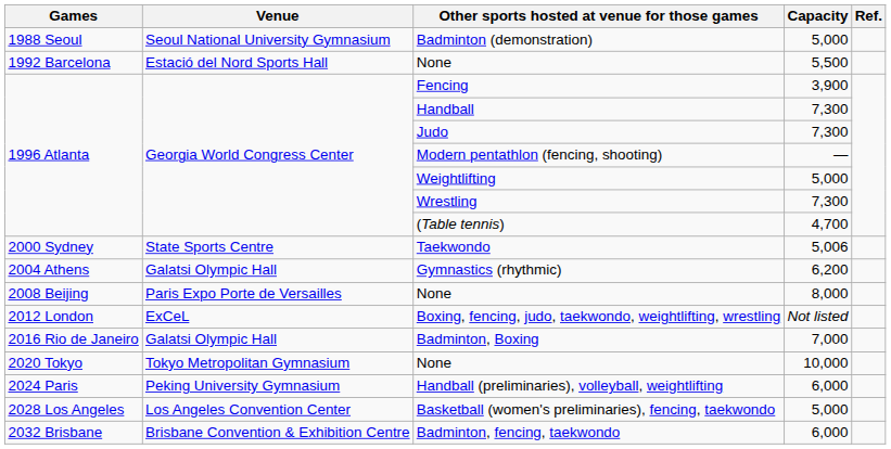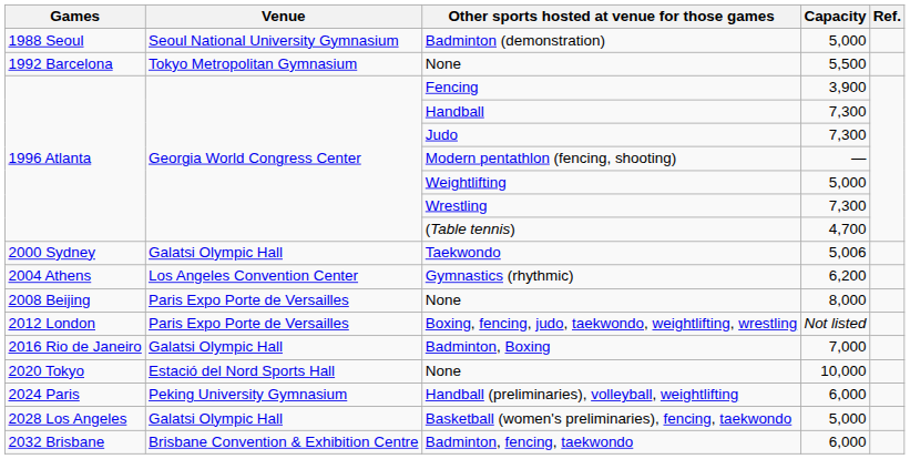 <table class="wikitable">
 <tr>
 <th>Games</th>
 <th>Venue</th>
 <th>Other sports hosted at venue for those games</th>
 <th>Capacity</th>
 <th>Ref.</th>
 </tr>
 <tr>
 <td><a href='#'>1988 Seoul</a></td>
 <td><a href='#'>Seoul National University Gymnasium</a></td>
 <td><a href='#'>Badminton</a> (demonstration)</td>
 <td align="right">5,000</td>
 <td align=center></td>
 </tr>
 <tr>
 <td><a href='#'>1992 Barcelona</a></td>
-<td><a href='#'>Estació del Nord Sports Hall</a></td>
+<td><a href='#'>Tokyo Metropolitan Gymnasium</a></td>
 <td>None</td>
 <td align="right">5,500</td>
 <td align=center></td>
 </tr>
 <tr>
 <td rowspan=7><a href='#'>1996 Atlanta</a></td>
 <td rowspan=7><a href='#'>Georgia World Congress Center</a></td>
 <td><a href='#'>Fencing</a></td>
 <td align="right">3,900</td>
 <td rowspan=7></td>
 </tr>
 <tr>
 <td><a href='#'>Handball</a></td>
 <td align="right">7,300</td>
 </tr>
 <tr>
 <td><a href='#'>Judo</a></td>
 <td align="right">7,300</td>
 </tr>
 <tr>
 <td><a href='#'>Modern pentathlon</a> (fencing, shooting)</td>
 <td align="right">—</td>
 </tr>
 <tr>
 <td><a href='#'>Weightlifting</a></td>
 <td align="right">5,000</td>
 </tr>
 <tr>
 <td><a href='#'>Wrestling</a></td>
 <td align="right">7,300</td>
 </tr>
 <tr>
 <td>(<em>Table tennis</em>)</td>
 <td align="right">4,700</td>
 </tr>
 <tr>
 <td><a href='#'>2000 Sydney</a></td>
-<td><a href='#'>State Sports Centre</a></td>
+<td><a href='#'>Galatsi Olympic Hall</a></td>
 <td><a href='#'>Taekwondo</a></td>
 <td align="right">5,006</td>
 <td align=center></td>
 </tr>
 <tr>
 <td><a href='#'>2004 Athens</a></td>
-<td><a href='#'>Galatsi Olympic Hall</a></td>
+<td><a href='#'>Los Angeles Convention Center</a></td>
 <td><a href='#'>Gymnastics</a> (rhythmic)</td>
 <td align="right">6,200</td>
 <td align=center></td>
 </tr>
 <tr>
 <td><a href='#'>2008 Beijing</a></td>
 <td><a href='#'>Paris Expo Porte de Versailles</a></td>
 <td>None</td>
 <td align="right">8,000</td>
 <td align=center></td>
 </tr>
 <tr>
 <td><a href='#'>2012 London</a></td>
-<td><a href='#'>ExCeL</a></td>
+<td><a href='#'>Paris Expo Porte de Versailles</a></td>
 <td><a href='#'>Boxing</a>, <a href='#'>fencing</a>, <a href='#'>judo</a>, <a href='#'>taekwondo</a>, <a href='#'>weightlifting</a>, <a href='#'>wrestling</a></td>
 <td align="right"><em>Not listed</em></td>
 <td align=center></td>
 </tr>
 <tr>
 <td><a href='#'>2016 Rio de Janeiro</a></td>
 <td><a href='#'>Galatsi Olympic Hall</a></td>
 <td><a href='#'>Badminton</a>, <a href='#'>Boxing</a></td>
 <td align="right">7,000</td>
 <td align="center"></td>
 </tr>
 <tr>
 <td><a href='#'>2020 Tokyo</a></td>
-<td><a href='#'>Tokyo Metropolitan Gymnasium</a></td>
+<td><a href='#'>Estació del Nord Sports Hall</a></td>
 <td>None</td>
 <td align="right">10,000</td>
 <td align="center"></td>
 </tr>
 <tr>
 <td><a href='#'>2024 Paris</a></td>
 <td><a href='#'>Peking University Gymnasium</a></td>
 <td><a href='#'>Handball</a> (preliminaries), <a href='#'>volleyball</a>, <a href='#'>weightlifting</a></td>
 <td align="right">6,000</td>
 <td></td>
 </tr>
 <tr>
 <td><a href='#'>2028 Los Angeles</a></td>
-<td><a href='#'>Los Angeles Convention Center</a></td>
+<td><a href='#'>Galatsi Olympic Hall</a></td>
 <td><a href='#'>Basketball</a> (women's preliminaries), <a href='#'>fencing</a>, <a href='#'>taekwondo</a></td>
 <td align="right">5,000</td>
 <td></td>
 </tr>
 <tr>
 <td><a href='#'>2032 Brisbane</a></td>
 <td><a href='#'>Brisbane Convention & Exhibition Centre</a></td>
 <td><a href='#'>Badminton</a>, <a href='#'>fencing</a>, <a href='#'>taekwondo</a></td>
 <td align="right">6,000</td>
 <td></td>
 </tr>
 </table>
